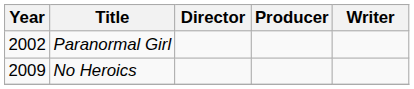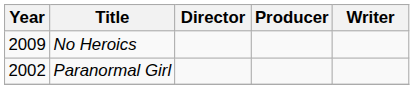 <table class="wikitable">
 <tr>
 <th>Year</th>
 <th>Title</th>
 <th width=65>Director</th>
 <th width=65>Producer</th>
 <th width=65>Writer</th>
 </tr>
 <tr>
+<td>2009</td>
+<td><em>No Heroics</em></td>
+<td></td>
+<td></td>
+<td></td>
+</tr>
+<tr>
 <td>2002</td>
 <td><em>Paranormal Girl</em></td>
 <td></td>
 <td></td>
 <td></td>
 </tr>
 <tr>
-<td>2009</td>
-<td><em>No Heroics</em></td>
-<td></td>
-<td></td>
-<td></td>
-</tr>
-<tr>
 </tr>
 </table>
